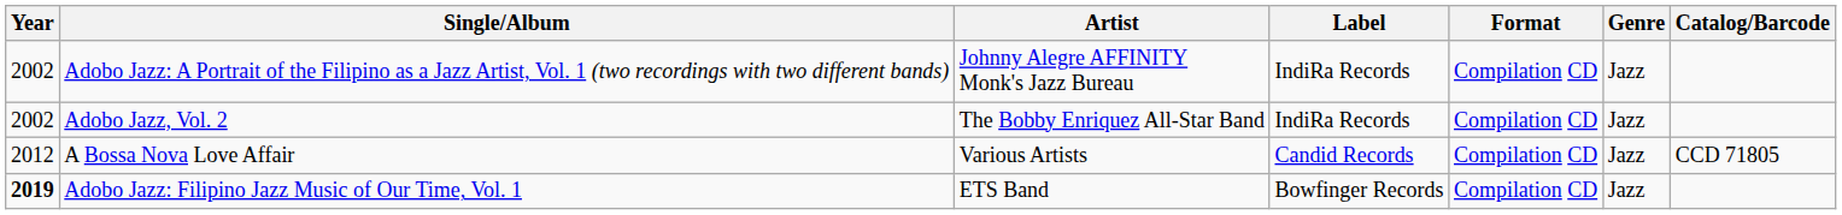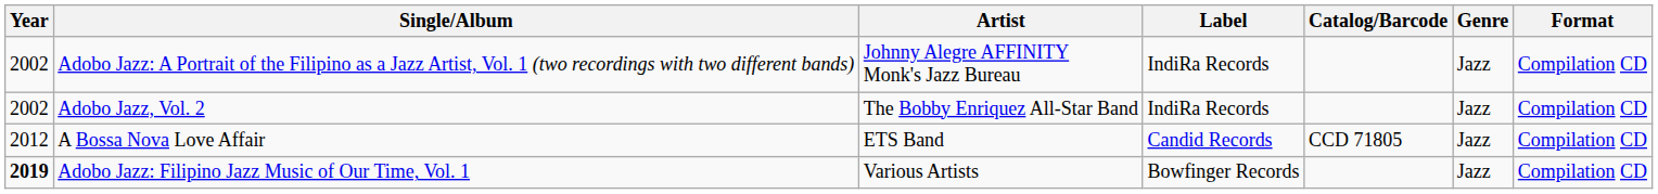 <table class="wikitable sortable mw-collapsible mw-collapsed" style="font-size:85%;">
 <tr>
 <th>Year</th>
 <th>Single/Album</th>
 <th>Artist</th>
 <th>Label</th>
+<th>Catalog/Barcode</th>
+<th>Genre</th>
 <th>Format</th>
-<th>Genre</th>
-<th>Catalog/Barcode</th>
 </tr>
 <tr>
 <td>2002</td>
 <td><a href='#'>Adobo Jazz: A Portrait of the Filipino as a Jazz Artist, Vol. 1</a> <em>(two recordings with two different bands)</em></td>
 <td><a href='#'>Johnny Alegre AFFINITY</a><br>Monk's Jazz Bureau</td>
 <td>IndiRa Records</td>
+<td></td>
+<td>Jazz</td>
 <td><a href='#'>Compilation</a> <a href='#'>CD</a></td>
-<td>Jazz</td>
-<td></td>
 </tr>
 <tr>
 <td>2002</td>
 <td><a href='#'>Adobo Jazz, Vol. 2</a></td>
 <td>The <a href='#'>Bobby Enriquez</a> All-Star Band</td>
 <td>IndiRa Records</td>
+<td></td>
+<td>Jazz</td>
 <td><a href='#'>Compilation</a> <a href='#'>CD</a></td>
-<td>Jazz</td>
-<td></td>
 </tr>
 <tr>
 <td>2012</td>
 <td>A <a href='#'>Bossa Nova</a> Love Affair</td>
-<td>Various Artists</td>
+<td>ETS Band</td>
 <td><a href='#'>Candid Records</a></td>
+<td>CCD 71805</td>
+<td>Jazz</td>
 <td><a href='#'>Compilation</a> <a href='#'>CD</a></td>
-<td>Jazz</td>
-<td>CCD 71805</td>
 </tr>
 <tr>
 <td><strong>2019</strong></td>
 <td><a href='#'>Adobo Jazz: Filipino Jazz Music of Our Time, Vol. 1</a></td>
-<td>ETS Band</td>
+<td>Various Artists</td>
 <td>Bowfinger Records</td>
+<td></td>
+<td>Jazz</td>
 <td><a href='#'>Compilation</a> <a href='#'>CD</a></td>
-<td>Jazz</td>
-<td></td>
 </tr>
 </table>
